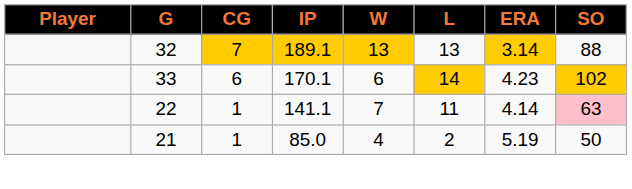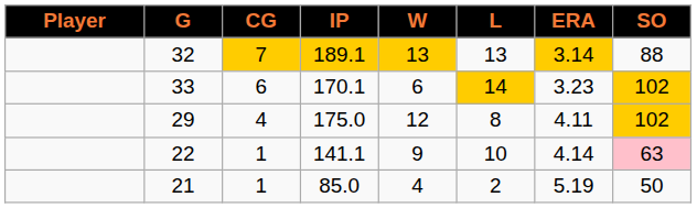 <table class="wikitable sortable">
 <tr>
 <th style="background:black;color:#f47937;" width="16%">Player</th>
 <th style="background:black;color:#f47937;" width="9%">G</th>
 <th style="background:black;color:#f47937;" width="9%">CG</th>
 <th style="background:black;color:#f47937;" width="9%">IP</th>
 <th style="background:black;color:#f47937;" width="9%">W</th>
 <th style="background:black;color:#f47937;" width="9%">L</th>
 <th style="background:black;color:#f47937;" width="9%">ERA</th>
 <th style="background:black;color:#f47937;" width="9%">SO</th>
 </tr>
 <tr align="center">
 <td></td>
 <td>32</td>
 <td bgcolor="#FFCC00">7</td>
 <td bgcolor="#FFCC00">189.1</td>
 <td bgcolor="#FFCC00">13</td>
 <td>13</td>
 <td bgcolor="#FFCC00">3.14</td>
 <td>88</td>
 </tr>
 <tr align="center">
 <td></td>
 <td>33</td>
 <td>6</td>
 <td>170.1</td>
 <td>6</td>
 <td bgcolor="#FFCC00">14</td>
-<td>4.23</td>
+<td>3.23</td>
+<td bgcolor="#FFCC00">102</td>
+</tr>
+<tr align="center">
+<td></td>
+<td>29</td>
+<td>4</td>
+<td>175.0</td>
+<td>12</td>
+<td>8</td>
+<td>4.11</td>
 <td bgcolor="#FFCC00">102</td>
 </tr>
 <tr align="center">
 <td></td>
 <td>22</td>
 <td>1</td>
 <td>141.1</td>
-<td>7</td>
-<td>11</td>
+<td>9</td>
+<td>10</td>
 <td>4.14</td>
 <td style="background: pink;">63</td>
 </tr>
 <tr align="center">
 <td></td>
 <td>21</td>
 <td>1</td>
 <td>85.0</td>
 <td>4</td>
 <td>2</td>
 <td>5.19</td>
 <td>50</td>
 </tr>
 </table>
